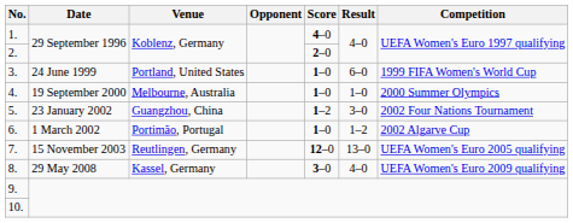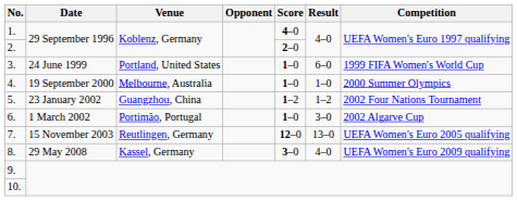 <table class="wikitable">
 <tr>
 <th>No.</th>
 <th>Date</th>
 <th>Venue</th>
 <th>Opponent</th>
 <th>Score</th>
 <th>Result</th>
 <th>Competition</th>
 </tr>
 <tr>
 <td>1.</td>
 <td rowspan=2>29 September 1996</td>
 <td rowspan=2><a href='#'>Koblenz</a>, Germany</td>
 <td rowspan=2></td>
 <td align=center><strong>4</strong>–0</td>
 <td rowspan=2 align=center>4–0</td>
 <td rowspan=2><a href='#'>UEFA Women's Euro 1997 qualifying</a></td>
 </tr>
 <tr>
 <td>2.</td>
 <td align=center><strong>2</strong>–0</td>
 </tr>
 <tr>
 <td>3.</td>
 <td>24 June 1999</td>
 <td><a href='#'>Portland</a>, United States</td>
 <td></td>
 <td align=center><strong>1</strong>–0</td>
 <td align=center>6–0</td>
 <td><a href='#'>1999 FIFA Women's World Cup</a></td>
 </tr>
 <tr>
 <td>4.</td>
 <td>19 September 2000</td>
 <td><a href='#'>Melbourne</a>, Australia</td>
 <td></td>
 <td align=center><strong>1</strong>–0</td>
 <td align=center>1–0</td>
 <td><a href='#'>2000 Summer Olympics</a></td>
 </tr>
 <tr>
 <td>5.</td>
 <td>23 January 2002</td>
 <td><a href='#'>Guangzhou</a>, China</td>
 <td></td>
 <td align=center><strong>1</strong>–2</td>
-<td align=center>3–0</td>
+<td align=center>1–2</td>
 <td><a href='#'>2002 Four Nations Tournament</a></td>
 </tr>
 <tr>
 <td>6.</td>
 <td>1 March 2002</td>
 <td><a href='#'>Portimão</a>, Portugal</td>
 <td></td>
 <td align=center><strong>1</strong>–0</td>
-<td align=center>1–2</td>
+<td align=center>3–0</td>
 <td><a href='#'>2002 Algarve Cup</a></td>
 </tr>
 <tr>
 <td>7.</td>
 <td>15 November 2003</td>
 <td><a href='#'>Reutlingen</a>, Germany</td>
 <td></td>
 <td align=center><strong>12</strong>–0</td>
 <td align=center>13–0</td>
 <td><a href='#'>UEFA Women's Euro 2005 qualifying</a></td>
 </tr>
 <tr>
 <td>8.</td>
 <td>29 May 2008</td>
 <td><a href='#'>Kassel</a>, Germany</td>
 <td></td>
 <td align=center><strong>3</strong>–0</td>
 <td align=center>4–0</td>
 <td><a href='#'>UEFA Women's Euro 2009 qualifying</a></td>
 </tr>
 <tr>
 <td>9.</td>
 </tr>
 <tr>
 <td>10.</td>
 </tr>
 </table>
